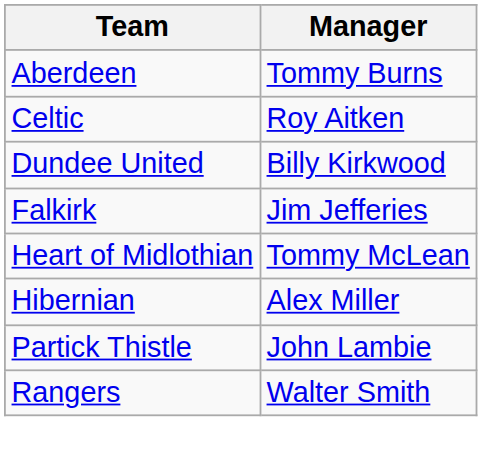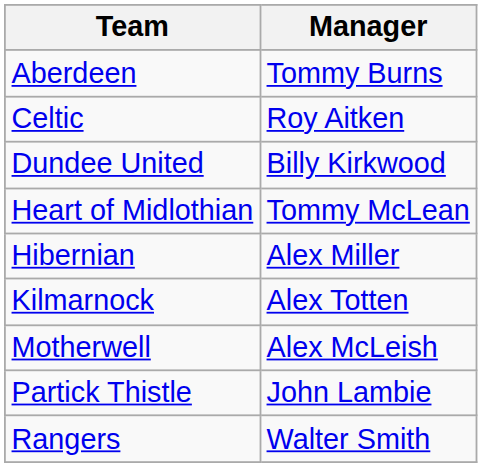 <table class="wikitable sortable">
 <tr>
 <th>Team</th>
 <th>Manager</th>
 </tr>
 <tr>
 <td><a href='#'>Aberdeen</a></td>
 <td> <a href='#'>Tommy Burns</a></td>
 </tr>
 <tr>
 <td><a href='#'>Celtic</a></td>
 <td> <a href='#'>Roy Aitken</a></td>
 </tr>
 <tr>
 <td><a href='#'>Dundee United</a></td>
 <td> <a href='#'>Billy Kirkwood</a></td>
 </tr>
 <tr>
-<td><a href='#'>Falkirk</a></td>
-<td> <a href='#'>Jim Jefferies</a></td>
-</tr>
-<tr>
 <td><a href='#'>Heart of Midlothian</a></td>
 <td> <a href='#'>Tommy McLean</a></td>
 </tr>
 <tr>
 <td><a href='#'>Hibernian</a></td>
 <td> <a href='#'>Alex Miller</a></td>
+</tr>
+<tr>
+<td><a href='#'>Kilmarnock</a></td>
+<td> <a href='#'>Alex Totten</a></td>
+</tr>
+<tr>
+<td><a href='#'>Motherwell</a></td>
+<td> <a href='#'>Alex McLeish</a></td>
 </tr>
 <tr>
 <td><a href='#'>Partick Thistle</a></td>
 <td> <a href='#'>John Lambie</a></td>
 </tr>
 <tr>
 <td><a href='#'>Rangers</a></td>
 <td> <a href='#'>Walter Smith</a></td>
 </tr>
 </table>
